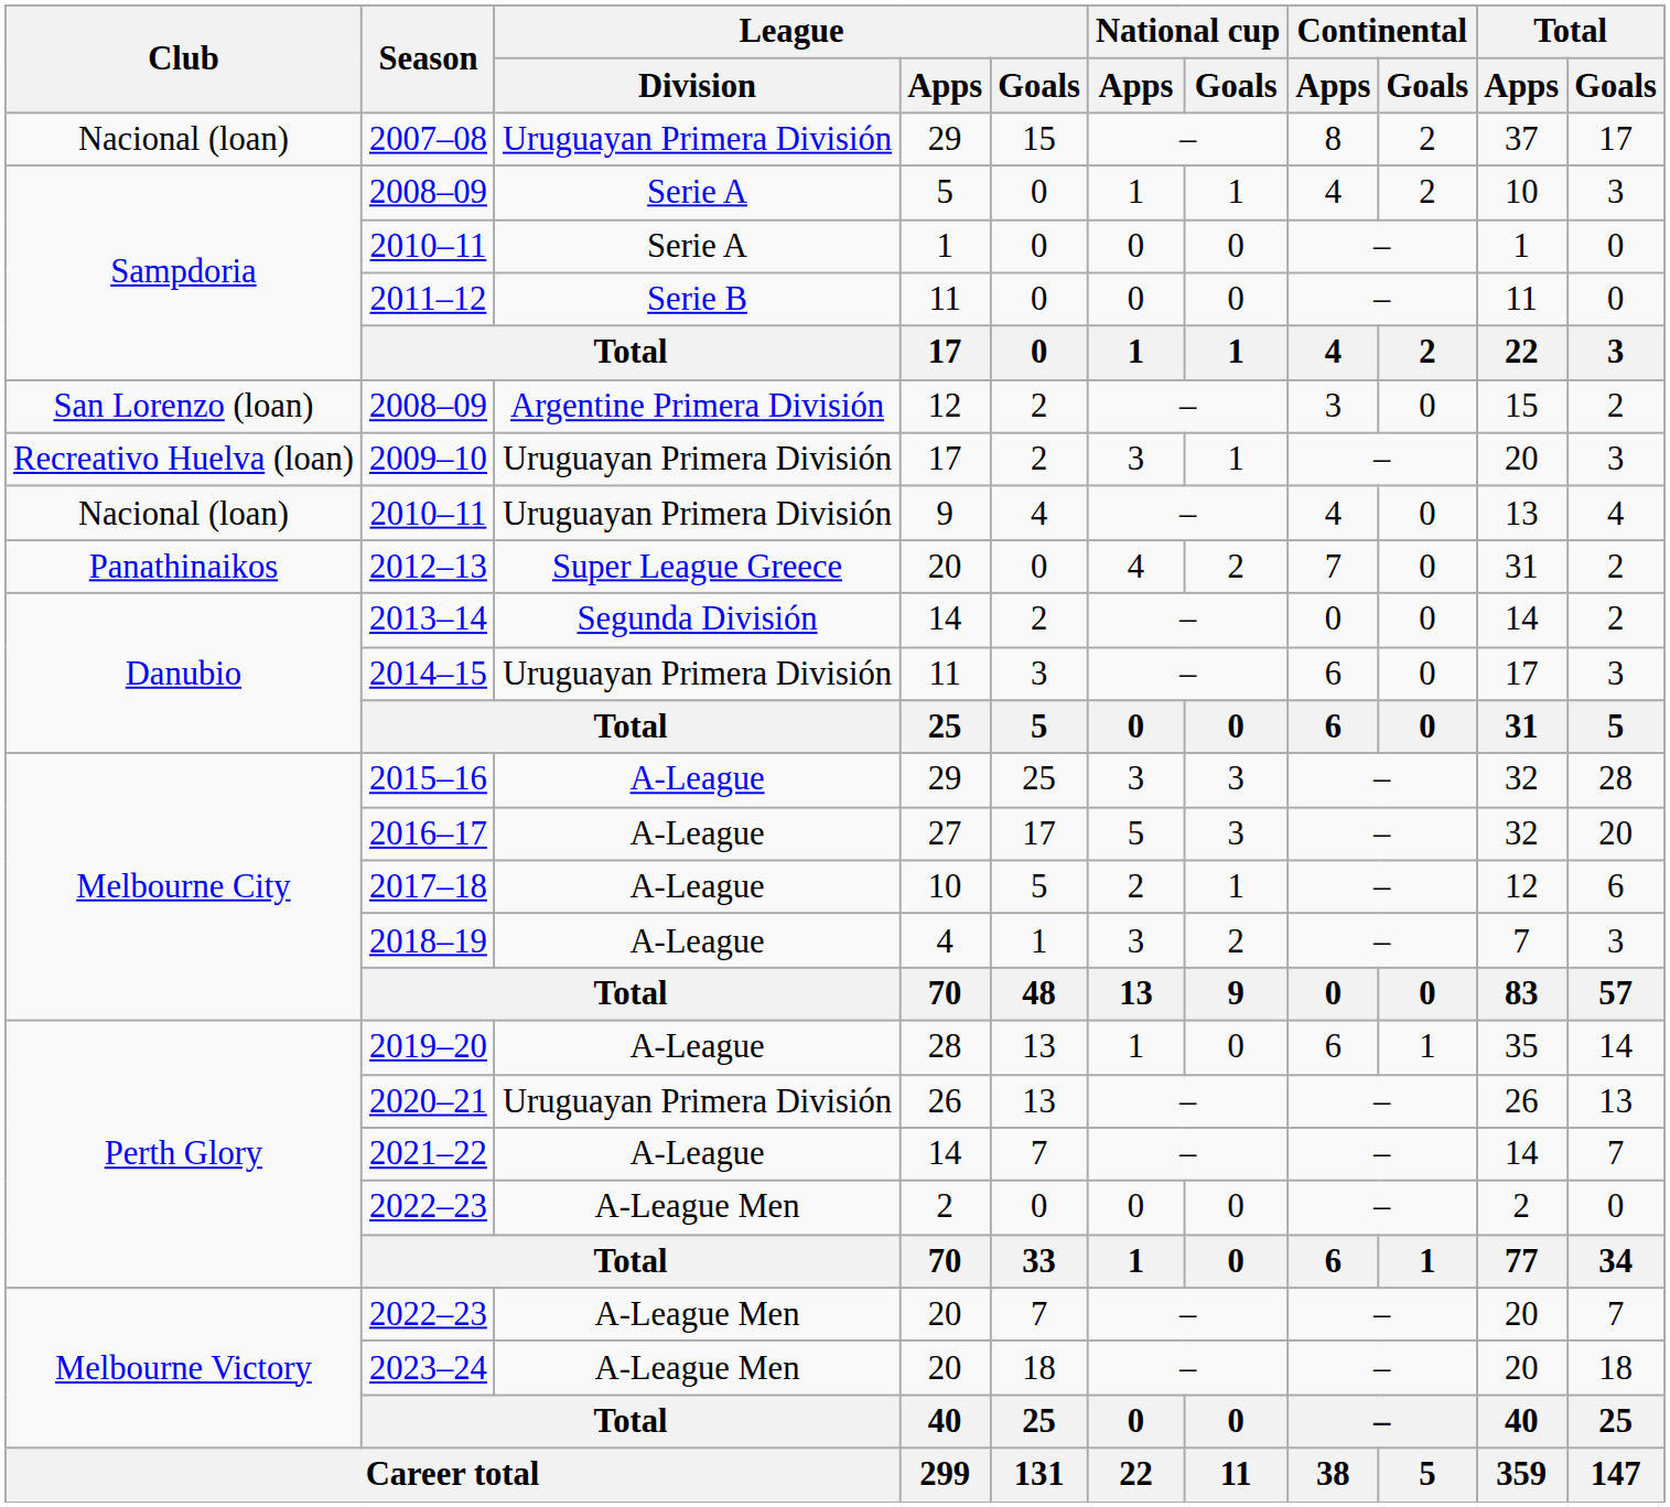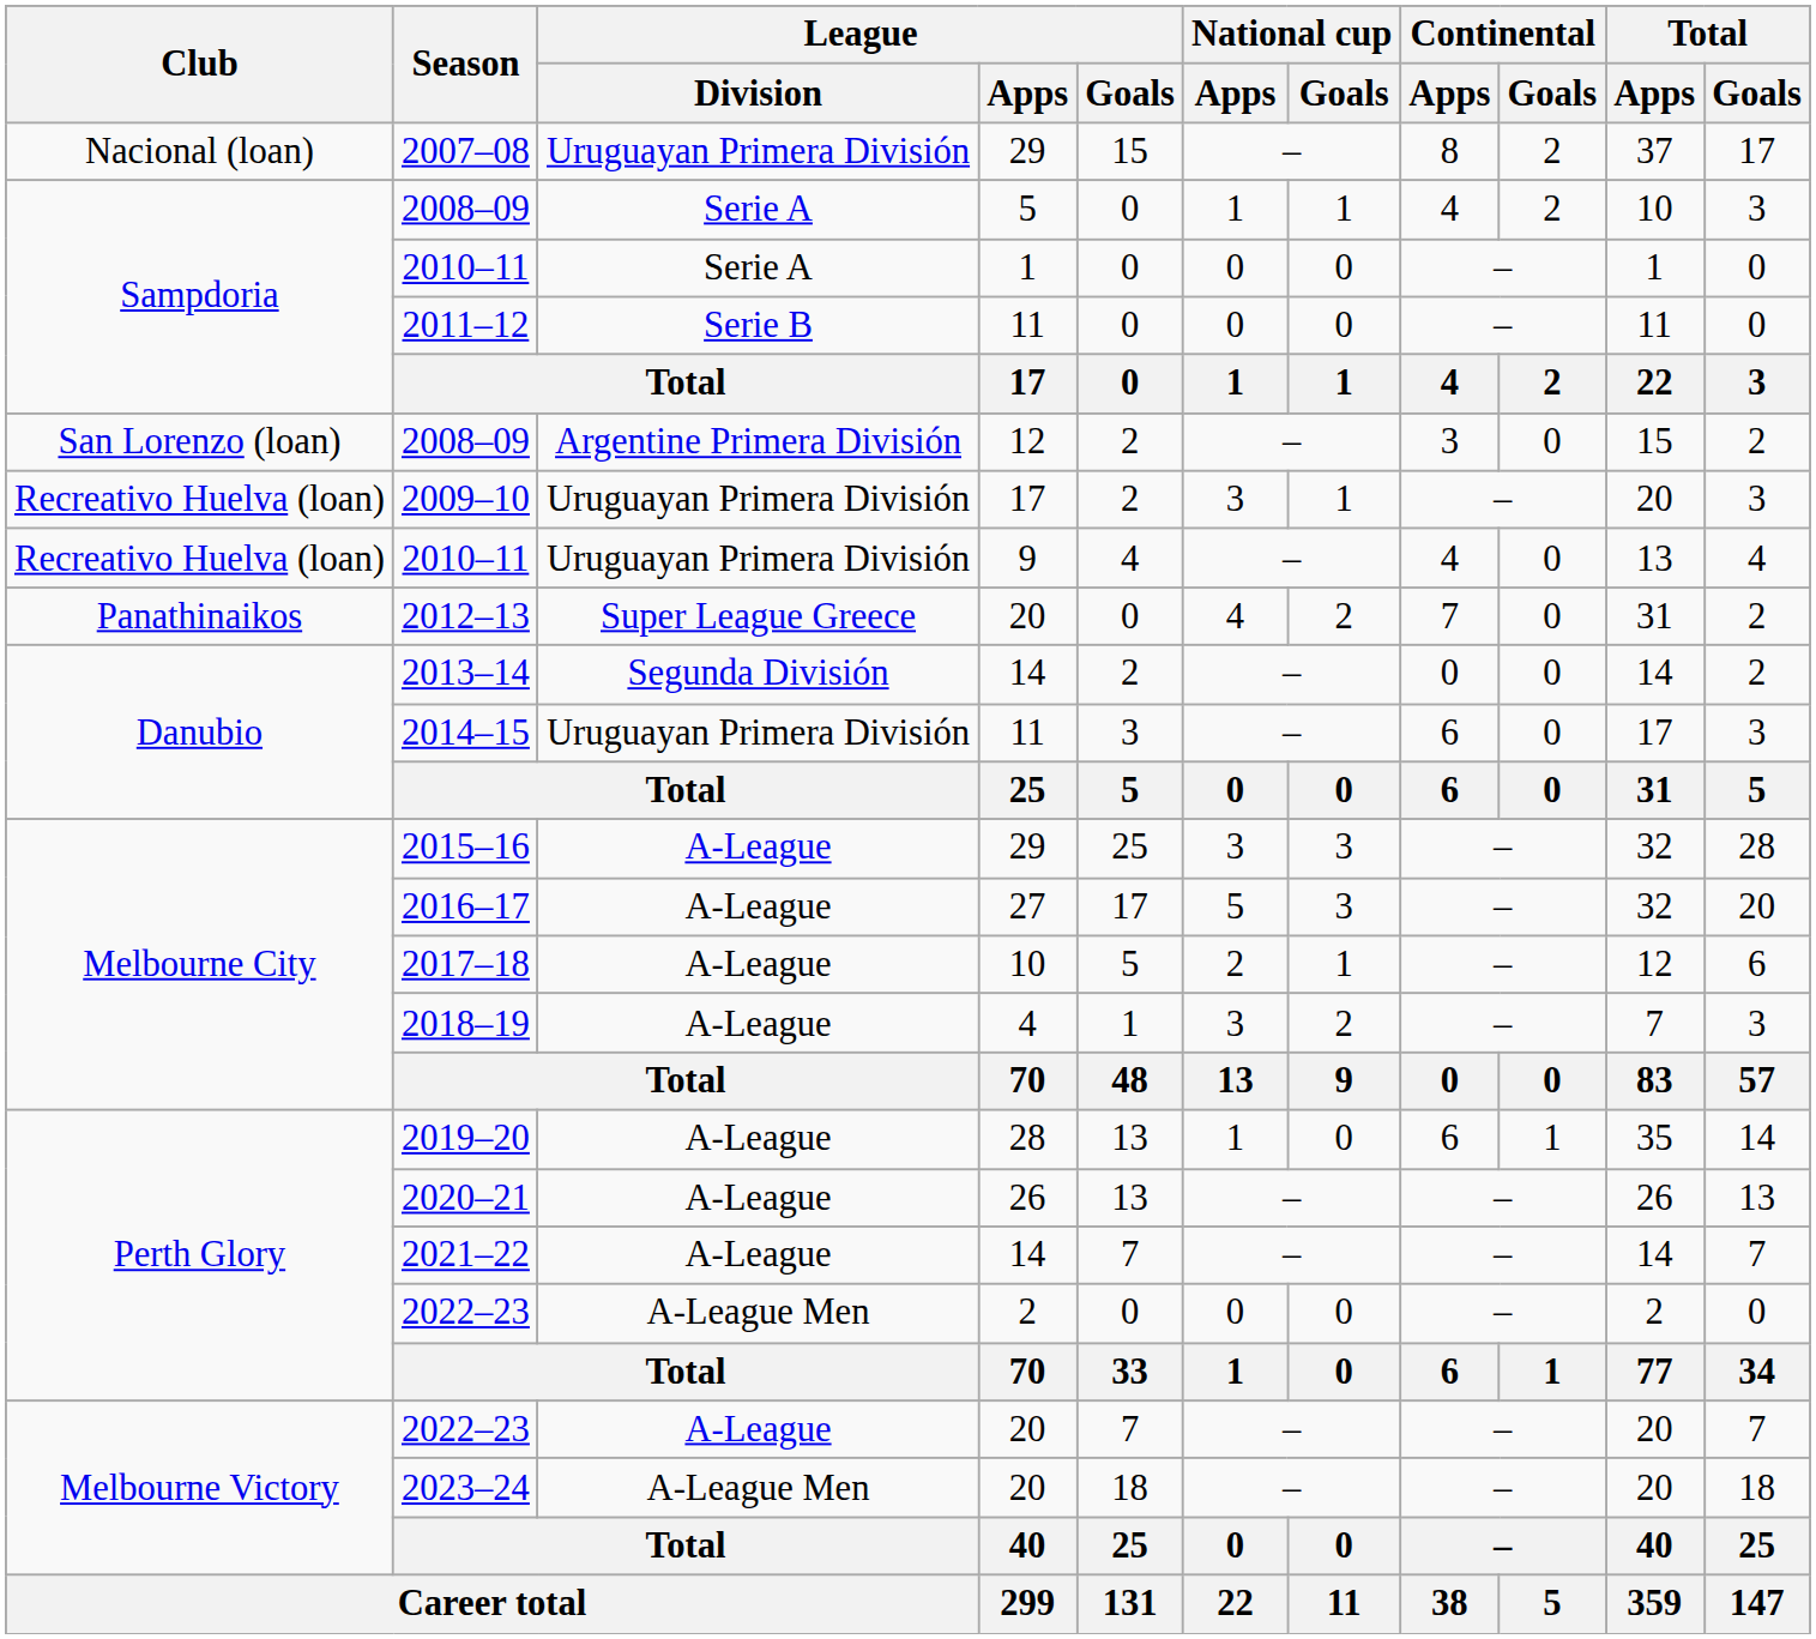 <table class="wikitable" style="text-align:center">
 <tr>
 <th rowspan="2">Club</th>
 <th rowspan="2">Season</th>
 <th colspan="3">League</th>
 <th colspan="2">National cup</th>
 <th colspan="2">Continental</th>
 <th colspan="2">Total</th>
 </tr>
 <tr>
 <th>Division</th>
 <th>Apps</th>
 <th>Goals</th>
 <th>Apps</th>
 <th>Goals</th>
 <th>Apps</th>
 <th>Goals</th>
 <th>Apps</th>
 <th>Goals</th>
 </tr>
 <tr>
 <td>Nacional (loan)</td>
 <td><a href='#'>2007–08</a></td>
 <td><a href='#'>Uruguayan Primera División</a></td>
 <td>29</td>
 <td>15</td>
 <td colspan="2">–</td>
 <td>8</td>
 <td>2</td>
 <td>37</td>
 <td>17</td>
 </tr>
 <tr>
 <td rowspan="4"><a href='#'>Sampdoria</a></td>
 <td><a href='#'>2008–09</a></td>
 <td><a href='#'>Serie A</a></td>
 <td>5</td>
 <td>0</td>
 <td>1</td>
 <td>1</td>
 <td>4</td>
 <td>2</td>
 <td>10</td>
 <td>3</td>
 </tr>
 <tr>
 <td><a href='#'>2010–11</a></td>
 <td>Serie A</td>
 <td>1</td>
 <td>0</td>
 <td>0</td>
 <td>0</td>
 <td colspan="2">–</td>
 <td>1</td>
 <td>0</td>
 </tr>
 <tr>
 <td><a href='#'>2011–12</a></td>
 <td><a href='#'>Serie B</a></td>
 <td>11</td>
 <td>0</td>
 <td>0</td>
 <td>0</td>
 <td colspan="2">–</td>
 <td>11</td>
 <td>0</td>
 </tr>
 <tr>
 <th colspan="2">Total</th>
 <th>17</th>
 <th>0</th>
 <th>1</th>
 <th>1</th>
 <th>4</th>
 <th>2</th>
 <th>22</th>
 <th>3</th>
 </tr>
 <tr>
 <td><a href='#'>San Lorenzo</a> (loan)</td>
 <td><a href='#'>2008–09</a></td>
 <td><a href='#'>Argentine Primera División</a></td>
 <td>12</td>
 <td>2</td>
 <td colspan="2">–</td>
 <td>3</td>
 <td>0</td>
 <td>15</td>
 <td>2</td>
 </tr>
 <tr>
 <td><a href='#'>Recreativo Huelva</a> (loan)</td>
 <td><a href='#'>2009–10</a></td>
 <td>Uruguayan Primera División</td>
 <td>17</td>
 <td>2</td>
 <td>3</td>
 <td>1</td>
 <td colspan="2">–</td>
 <td>20</td>
 <td>3</td>
 </tr>
 <tr>
-<td>Nacional (loan)</td>
+<td><a href='#'>Recreativo Huelva</a> (loan)</td>
 <td><a href='#'>2010–11</a></td>
 <td>Uruguayan Primera División</td>
 <td>9</td>
 <td>4</td>
 <td colspan="2">–</td>
 <td>4</td>
 <td>0</td>
 <td>13</td>
 <td>4</td>
 </tr>
 <tr>
 <td><a href='#'>Panathinaikos</a></td>
 <td><a href='#'>2012–13</a></td>
 <td><a href='#'>Super League Greece</a></td>
 <td>20</td>
 <td>0</td>
 <td>4</td>
 <td>2</td>
 <td>7</td>
 <td>0</td>
 <td>31</td>
 <td>2</td>
 </tr>
 <tr>
 <td rowspan="3"><a href='#'>Danubio</a></td>
 <td><a href='#'>2013–14</a></td>
 <td><a href='#'>Segunda División</a></td>
 <td>14</td>
 <td>2</td>
 <td colspan="2">–</td>
 <td>0</td>
 <td>0</td>
 <td>14</td>
 <td>2</td>
 </tr>
 <tr>
 <td><a href='#'>2014–15</a></td>
 <td>Uruguayan Primera División</td>
 <td>11</td>
 <td>3</td>
 <td colspan="2">–</td>
 <td>6</td>
 <td>0</td>
 <td>17</td>
 <td>3</td>
 </tr>
 <tr>
 <th colspan="2">Total</th>
 <th>25</th>
 <th>5</th>
 <th>0</th>
 <th>0</th>
 <th>6</th>
 <th>0</th>
 <th>31</th>
 <th>5</th>
 </tr>
 <tr>
 <td rowspan="5"><a href='#'>Melbourne City</a></td>
 <td><a href='#'>2015–16</a></td>
 <td><a href='#'>A-League</a></td>
 <td>29</td>
 <td>25</td>
 <td>3</td>
 <td>3</td>
 <td colspan="2">–</td>
 <td>32</td>
 <td>28</td>
 </tr>
 <tr>
 <td><a href='#'>2016–17</a></td>
 <td>A-League</td>
 <td>27</td>
 <td>17</td>
 <td>5</td>
 <td>3</td>
 <td colspan="2">–</td>
 <td>32</td>
 <td>20</td>
 </tr>
 <tr>
 <td><a href='#'>2017–18</a></td>
 <td>A-League</td>
 <td>10</td>
 <td>5</td>
 <td>2</td>
 <td>1</td>
 <td colspan="2">–</td>
 <td>12</td>
 <td>6</td>
 </tr>
 <tr>
 <td><a href='#'>2018–19</a></td>
 <td>A-League</td>
 <td>4</td>
 <td>1</td>
 <td>3</td>
 <td>2</td>
 <td colspan="2">–</td>
 <td>7</td>
 <td>3</td>
 </tr>
 <tr>
 <th colspan="2">Total</th>
 <th>70</th>
 <th>48</th>
 <th>13</th>
 <th>9</th>
 <th>0</th>
 <th>0</th>
 <th>83</th>
 <th>57</th>
 </tr>
 <tr>
 <td rowspan="5"><a href='#'>Perth Glory</a></td>
 <td><a href='#'>2019–20</a></td>
 <td>A-League</td>
 <td>28</td>
 <td>13</td>
 <td>1</td>
 <td>0</td>
 <td>6</td>
 <td>1</td>
 <td>35</td>
 <td>14</td>
 </tr>
 <tr>
 <td><a href='#'>2020–21</a></td>
-<td>Uruguayan Primera División</td>
+<td>A-League</td>
 <td>26</td>
 <td>13</td>
 <td colspan="2">–</td>
 <td colspan="2">–</td>
 <td>26</td>
 <td>13</td>
 </tr>
 <tr>
 <td><a href='#'>2021–22</a></td>
 <td>A-League</td>
 <td>14</td>
 <td>7</td>
 <td colspan="2">–</td>
 <td colspan="2">–</td>
 <td>14</td>
 <td>7</td>
 </tr>
 <tr>
 <td><a href='#'>2022–23</a></td>
 <td>A-League Men</td>
 <td>2</td>
 <td>0</td>
 <td>0</td>
 <td>0</td>
 <td colspan="2">–</td>
 <td>2</td>
 <td>0</td>
 </tr>
 <tr>
 <th colspan="2">Total</th>
 <th>70</th>
 <th>33</th>
 <th>1</th>
 <th>0</th>
 <th>6</th>
 <th>1</th>
 <th>77</th>
 <th>34</th>
 </tr>
 <tr>
 <td rowspan="3"><a href='#'>Melbourne Victory</a></td>
 <td><a href='#'>2022–23</a></td>
-<td>A-League Men</td>
+<td><a href='#'>A-League</a></td>
 <td>20</td>
 <td>7</td>
 <td colspan="2">–</td>
 <td colspan="2">–</td>
 <td>20</td>
 <td>7</td>
 </tr>
 <tr>
 <td><a href='#'>2023–24</a></td>
 <td>A-League Men</td>
 <td>20</td>
 <td>18</td>
 <td colspan="2">–</td>
 <td colspan="2">–</td>
 <td>20</td>
 <td>18</td>
 </tr>
 <tr>
 <th colspan="2">Total</th>
 <th>40</th>
 <th>25</th>
 <th>0</th>
 <th>0</th>
 <th colspan="2">–</th>
 <th>40</th>
 <th>25</th>
 </tr>
 <tr>
 <th colspan="3">Career total</th>
 <th>299</th>
 <th>131</th>
 <th>22</th>
 <th>11</th>
 <th>38</th>
 <th>5</th>
 <th>359</th>
 <th>147</th>
 </tr>
 </table>
